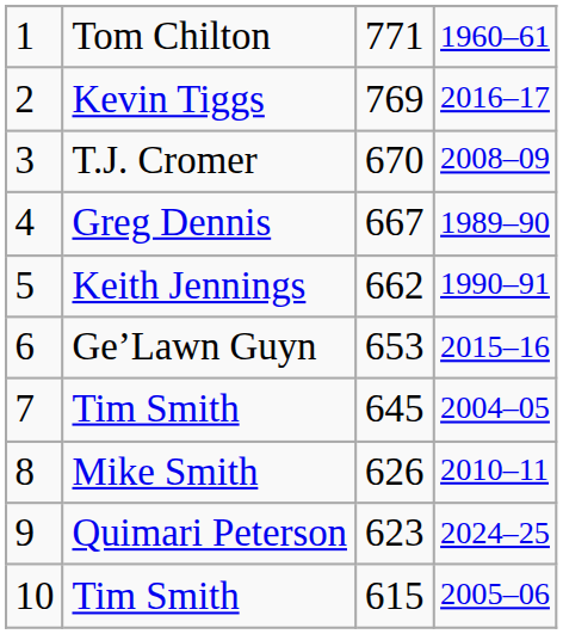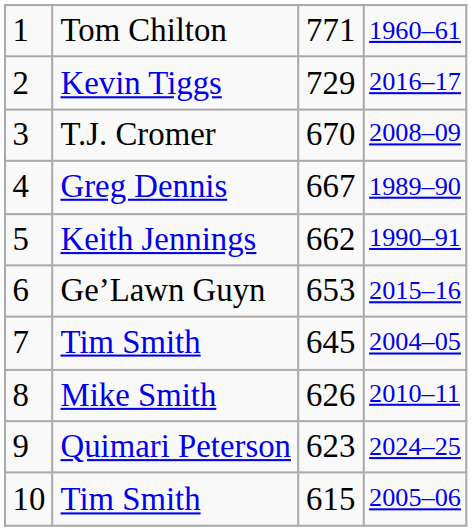 <table class="wikitable">
 <tr>
 </tr>
 <tr>
 <td>1</td>
 <td>Tom Chilton</td>
 <td>771</td>
 <td style="font-size:80%;"><a href='#'>1960–61</a></td>
 </tr>
 <tr>
 <td>2</td>
 <td><a href='#'>Kevin Tiggs</a></td>
-<td>769</td>
+<td>729</td>
 <td style="font-size:80%;"><a href='#'>2016–17</a></td>
 </tr>
 <tr>
 <td>3</td>
 <td>T.J. Cromer</td>
 <td>670</td>
 <td style="font-size:80%;"><a href='#'>2008–09</a></td>
 </tr>
 <tr>
 <td>4</td>
 <td><a href='#'>Greg Dennis</a></td>
 <td>667</td>
 <td style="font-size:80%;"><a href='#'>1989–90</a></td>
 </tr>
 <tr>
 <td>5</td>
 <td><a href='#'>Keith Jennings</a></td>
 <td>662</td>
 <td style="font-size:80%;"><a href='#'>1990–91</a></td>
 </tr>
 <tr>
 <td>6</td>
 <td>Ge’Lawn Guyn</td>
 <td>653</td>
 <td style="font-size:80%;"><a href='#'>2015–16</a></td>
 </tr>
 <tr>
 <td>7</td>
 <td><a href='#'>Tim Smith</a></td>
 <td>645</td>
 <td style="font-size:80%;"><a href='#'>2004–05</a></td>
 </tr>
 <tr>
 <td>8</td>
 <td><a href='#'>Mike Smith</a></td>
 <td>626</td>
 <td style="font-size:80%;"><a href='#'>2010–11</a></td>
 </tr>
 <tr>
 <td>9</td>
 <td><a href='#'>Quimari Peterson</a></td>
 <td>623</td>
 <td style="font-size:80%;"><a href='#'>2024–25</a></td>
 </tr>
 <tr>
 <td>10</td>
 <td><a href='#'>Tim Smith</a></td>
 <td>615</td>
 <td style="font-size:80%;"><a href='#'>2005–06</a></td>
 </tr>
 </table>
